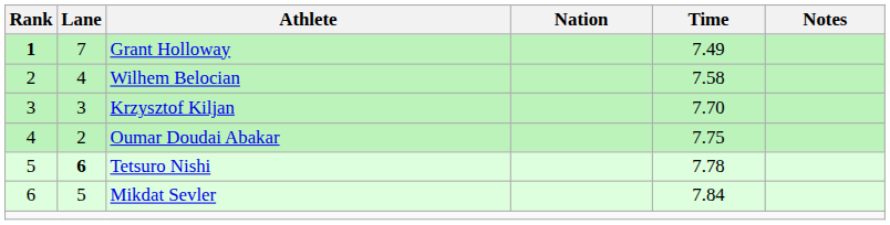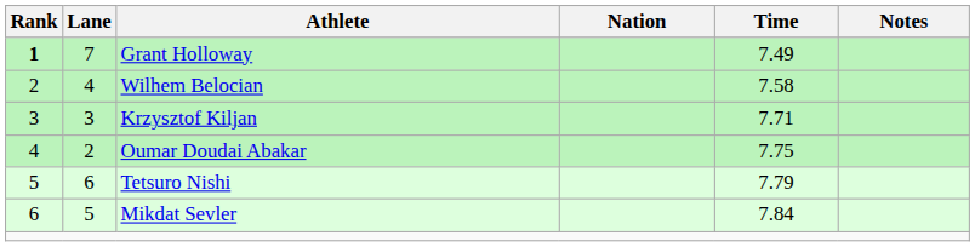 <table class="wikitable sortable" style="text-align:center;width: 60%;">
 <tr>
 <th scope="col" style="width: 10px;">Rank</th>
 <th scope="col" style="width: 10px;">Lane</th>
 <th scope="col">Athlete</th>
 <th scope="col">Nation</th>
 <th scope="col">Time</th>
 <th scope="col">Notes</th>
 </tr>
 <tr bgcolor=bbf3bb>
 <td><strong>1</strong></td>
 <td>7</td>
 <td align=left><a href='#'>Grant Holloway</a></td>
 <td align=left></td>
 <td>7.49</td>
 <td></td>
 </tr>
 <tr bgcolor=bbf3bb>
 <td>2</td>
 <td>4</td>
 <td align=left><a href='#'>Wilhem Belocian</a></td>
 <td align=left></td>
 <td>7.58</td>
 <td></td>
 </tr>
 <tr bgcolor=bbf3bb>
 <td>3</td>
 <td>3</td>
 <td align=left><a href='#'>Krzysztof Kiljan</a></td>
 <td align=left></td>
-<td>7.70</td>
+<td>7.71</td>
 <td></td>
 </tr>
 <tr bgcolor=bbf3bb>
 <td>4</td>
 <td>2</td>
 <td align=left><a href='#'>Oumar Doudai Abakar</a></td>
 <td align=left></td>
 <td>7.75</td>
 <td></td>
 </tr>
 <tr bgcolor=ddffdd>
 <td>5</td>
-<td><strong>6</strong></td>
+<td>6</td>
 <td align=left><a href='#'>Tetsuro Nishi</a></td>
 <td align=left></td>
-<td>7.78</td>
+<td>7.79</td>
 <td></td>
 </tr>
 <tr bgcolor=ddffdd>
 <td>6</td>
 <td>5</td>
 <td align=left><a href='#'>Mikdat Sevler</a></td>
 <td align=left></td>
 <td>7.84</td>
 <td></td>
 </tr>
 <tr class="sortbottom">
 <td colspan="6"></td>
 </tr>
 </table>
